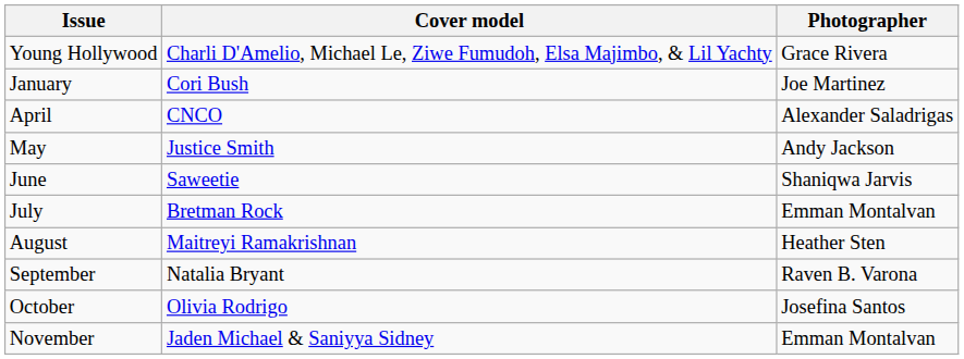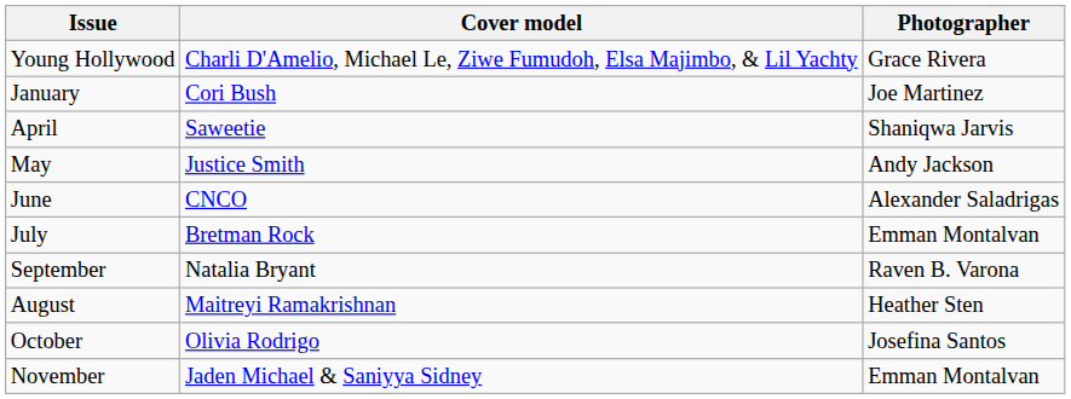 <table class="sortable wikitable">
 <tr>
 <th>Issue</th>
 <th>Cover model</th>
 <th>Photographer</th>
 </tr>
 <tr>
 <td>Young Hollywood</td>
 <td><a href='#'>Charli D'Amelio</a>, Michael Le, <a href='#'>Ziwe Fumudoh</a>, <a href='#'>Elsa Majimbo</a>, & <a href='#'>Lil Yachty</a></td>
 <td>Grace Rivera</td>
 </tr>
 <tr>
 <td>January</td>
 <td><a href='#'>Cori Bush</a></td>
 <td>Joe Martinez</td>
 </tr>
 <tr>
 <td>April</td>
-<td><a href='#'>CNCO</a></td>
-<td>Alexander Saladrigas</td>
+<td><a href='#'>Saweetie</a></td>
+<td>Shaniqwa Jarvis</td>
 </tr>
 <tr>
 <td>May</td>
 <td><a href='#'>Justice Smith</a></td>
 <td>Andy Jackson</td>
 </tr>
 <tr>
 <td>June</td>
-<td><a href='#'>Saweetie</a></td>
-<td>Shaniqwa Jarvis</td>
+<td><a href='#'>CNCO</a></td>
+<td>Alexander Saladrigas</td>
 </tr>
 <tr>
 <td>July</td>
 <td><a href='#'>Bretman Rock</a></td>
 <td>Emman Montalvan</td>
 </tr>
 <tr>
+<td>September</td>
+<td>Natalia Bryant</td>
+<td>Raven B. Varona</td>
+</tr>
+<tr>
 <td>August</td>
 <td><a href='#'>Maitreyi Ramakrishnan</a></td>
 <td>Heather Sten</td>
-</tr>
-<tr>
-<td>September</td>
-<td>Natalia Bryant</td>
-<td>Raven B. Varona</td>
 </tr>
 <tr>
 <td>October</td>
 <td><a href='#'>Olivia Rodrigo</a></td>
 <td>Josefina Santos</td>
 </tr>
 <tr>
 <td>November</td>
 <td><a href='#'>Jaden Michael</a> & <a href='#'>Saniyya Sidney</a></td>
 <td>Emman Montalvan</td>
 </tr>
 </table>
